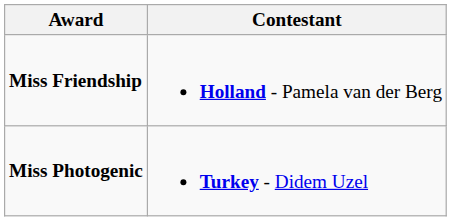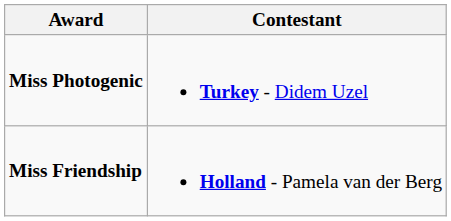 <table class="wikitable" border="1">
 <tr>
 <th>Award</th>
 <th>Contestant</th>
 </tr>
 <tr>
+<td><strong>Miss Photogenic</strong></td>
+<td><br><ul><li><strong> <a href='#'>Turkey</a></strong> - <a href='#'>Didem Uzel</a></li></ul></td>
+</tr>
+<tr>
 <td><strong>Miss Friendship</strong></td>
 <td><br><ul><li><strong> <a href='#'>Holland</a></strong> - Pamela van der Berg</li></ul></td>
 </tr>
-<tr>
-<td><strong>Miss Photogenic</strong></td>
-<td><br><ul><li><strong> <a href='#'>Turkey</a></strong> - <a href='#'>Didem Uzel</a></li></ul></td>
-</tr>
 </table>
